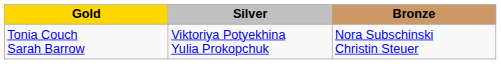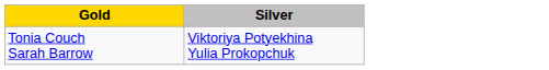 <table class="wikitable" style="text-align:left">
 <tr align="center">
 <td width=200 bgcolor=gold><strong>Gold</strong></td>
 <td width=200 bgcolor=silver><strong>Silver</strong></td>
-<td width=200 bgcolor=CC9966><strong>Bronze</strong></td>
 </tr>
 <tr>
 <td><a href='#'>Tonia Couch</a> <br> <a href='#'>Sarah Barrow</a> <br> </td>
 <td><a href='#'>Viktoriya Potyekhina</a> <br> <a href='#'>Yulia Prokopchuk</a> <br> </td>
-<td><a href='#'>Nora Subschinski</a> <br> <a href='#'>Christin Steuer</a> <br> </td>
 </tr>
 </table>
